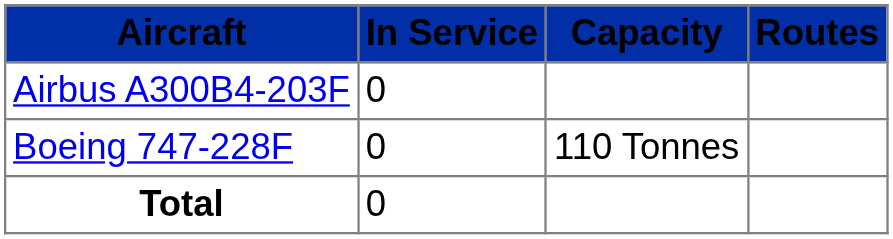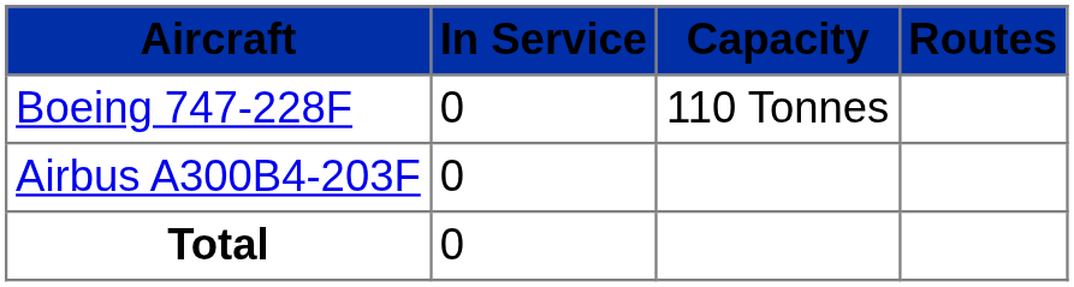 <table class="toccolours" border="1" cellpadding="3" style="border-collapse:collapse">
 <tr bgcolor=#002FA7>
 <th><span>Aircraft</span></th>
 <th><span>In Service</span></th>
 <th><span>Capacity</span></th>
 <th><span>Routes</span></th>
 </tr>
 <tr>
+<td><a href='#'>Boeing 747-228F</a></td>
+<td>0</td>
+<td>110 Tonnes</td>
+<td></td>
+</tr>
+<tr>
 <td><a href='#'>Airbus A300B4-203F</a></td>
 <td>0</td>
 <td></td>
-<td></td>
-</tr>
-<tr>
-<td><a href='#'>Boeing 747-228F</a></td>
-<td>0</td>
-<td>110 Tonnes</td>
 <td></td>
 </tr>
 <tr>
 <th>Total</th>
 <td>0</td>
 <td></td>
 <td></td>
 </tr>
 </table>
